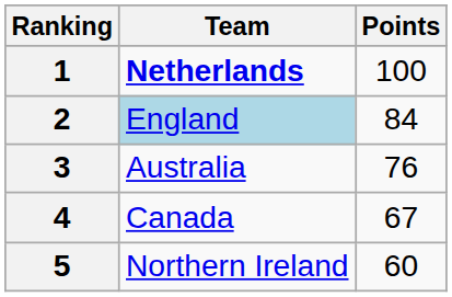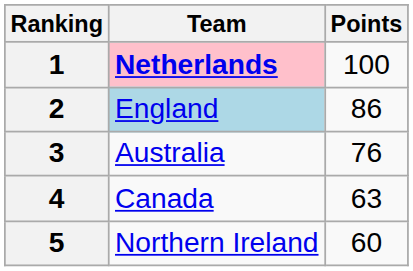 <table class="wikitable">
 <tr style="font-size:10pt;font-weight:bold">
 <th>Ranking</th>
 <th>Team</th>
 <th>Points</th>
 </tr>
 <tr>
 <th>1</th>
-<td> <strong><a href='#'>Netherlands</a></strong></td>
+<td style="background: pink;"> <strong><a href='#'>Netherlands</a></strong></td>
 <td align=center>100</td>
 </tr>
 <tr>
 <th>2</th>
 <td style="background: lightblue;"> <a href='#'>England</a></td>
-<td align=center>84</td>
+<td align=center>86</td>
 </tr>
 <tr>
 <th>3</th>
 <td> <a href='#'>Australia</a></td>
 <td align=center>76</td>
 </tr>
 <tr>
 <th>4</th>
 <td> <a href='#'>Canada</a></td>
-<td align=center>67</td>
+<td align=center>63</td>
 </tr>
 <tr>
 <th>5</th>
 <td> <a href='#'>Northern Ireland</a></td>
 <td align=center>60</td>
 </tr>
 </table>
